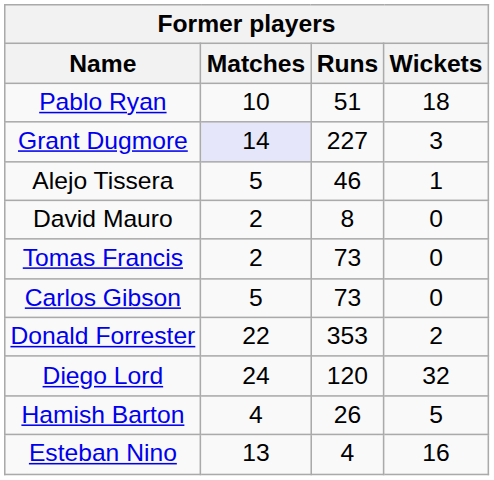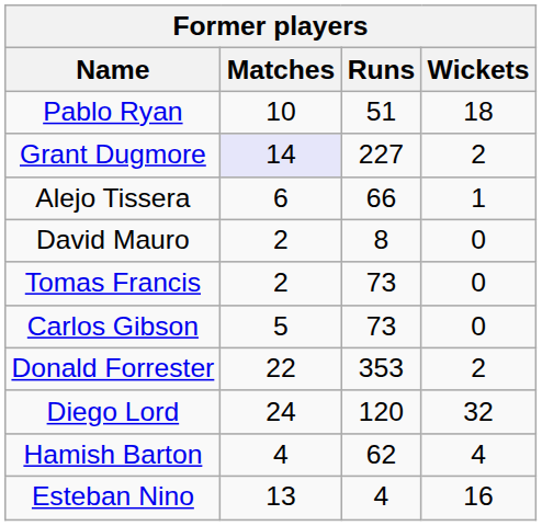 <table class="wikitable sortable">
 <tr>
 <th colspan=4>Former players</th>
 </tr>
 <tr>
 <th>Name</th>
 <th>Matches</th>
 <th>Runs</th>
 <th>Wickets</th>
 </tr>
 <tr>
 <td style="text-align:center;"><a href='#'>Pablo Ryan</a></td>
 <td align="center">10</td>
 <td align=center>51</td>
 <td align=center>18</td>
 </tr>
 <tr>
 <td style="text-align:center;"><a href='#'>Grant Dugmore</a></td>
 <td align="center" style="background: lavender;">14</td>
 <td align=center>227</td>
-<td align=center>3</td>
+<td align=center>2</td>
 </tr>
 <tr>
 <td style="text-align:center;">Alejo Tissera</td>
-<td align="center">5</td>
-<td align=center>46</td>
+<td align="center">6</td>
+<td align=center>66</td>
 <td align=center>1</td>
 </tr>
 <tr>
 <td style="text-align:center;">David Mauro</td>
 <td align="center">2</td>
 <td align=center>8</td>
 <td align=center>0</td>
 </tr>
 <tr>
 <td style="text-align:center;"><a href='#'>Tomas Francis</a></td>
 <td align="center">2</td>
 <td align=center>73</td>
 <td align=center>0</td>
 </tr>
 <tr>
 <td style="text-align:center;"><a href='#'>Carlos Gibson</a></td>
 <td align="center">5</td>
 <td align=center>73</td>
 <td align=center>0</td>
 </tr>
 <tr>
 <td style="text-align:center;"><a href='#'>Donald Forrester</a></td>
 <td align="center">22</td>
 <td align=center>353</td>
 <td align=center>2</td>
 </tr>
 <tr>
 <td style="text-align:center;"><a href='#'>Diego Lord</a></td>
 <td align="center">24</td>
 <td align=center>120</td>
 <td align=center>32</td>
 </tr>
 <tr>
 <td style="text-align:center;"><a href='#'>Hamish Barton</a></td>
 <td align=center>4</td>
-<td align=center>26</td>
-<td align=center>5</td>
+<td align=center>62</td>
+<td align=center>4</td>
 </tr>
 <tr>
 <td style="text-align:center;"><a href='#'>Esteban Nino</a></td>
 <td align="center">13</td>
 <td align=center>4</td>
 <td align=center>16</td>
 </tr>
 </table>
